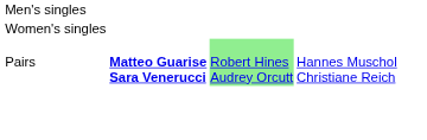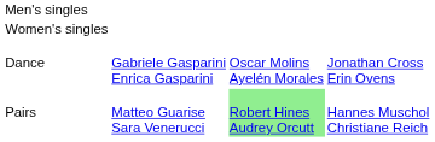 <table>
 <tr>
 <td>Men's singles<br></td>
 <td></td>
 <td></td>
 <td></td>
 </tr>
 <tr>
 <td>Women's singles<br></td>
 <td></td>
 <td></td>
 <td></td>
 </tr>
 <tr>
+<td>Dance<br></td>
+<td><br><a href='#'>Gabriele Gasparini</a><br><a href='#'>Enrica Gasparini</a></td>
+<td><br><a href='#'>Oscar Molins</a><br><a href='#'>Ayelén Morales</a></td>
+<td><br><a href='#'>Jonathan Cross</a><br><a href='#'>Erin Ovens</a></td>
+</tr>
+<tr>
 <td>Pairs<br></td>
-<td><strong><br><a href='#'>Matteo Guarise</a><br><a href='#'>Sara Venerucci</a></strong></td>
+<td><br><a href='#'>Matteo Guarise</a><br><a href='#'>Sara Venerucci</a></td>
 <td style="background: lightgreen;"><br><a href='#'>Robert Hines</a><br><a href='#'>Audrey Orcutt</a></td>
 <td><br><a href='#'>Hannes Muschol</a><br><a href='#'>Christiane Reich</a></td>
 </tr>
 </table>
